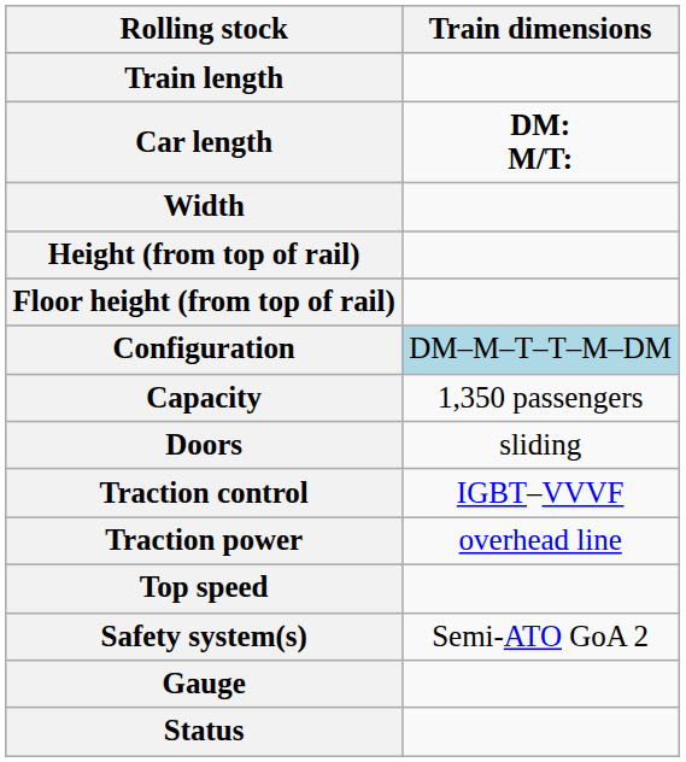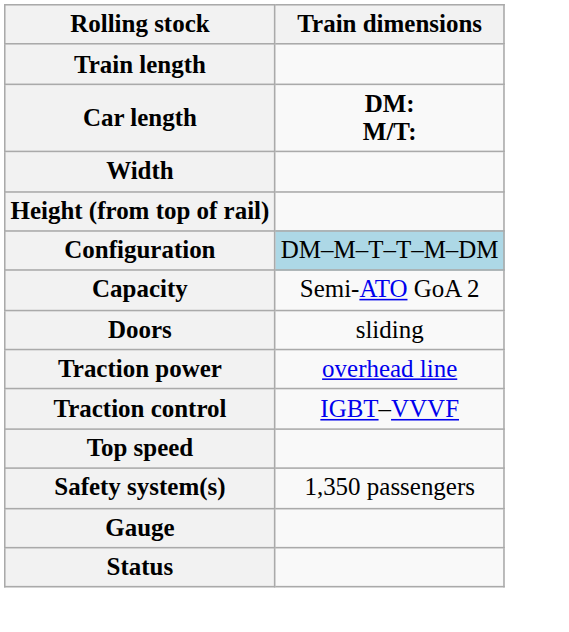 <table class="wikitable" style="text-align:center;">
 <tr>
 <th>Rolling stock</th>
 <th>Train dimensions</th>
 </tr>
 <tr>
 <th>Train length</th>
 <td></td>
 </tr>
 <tr>
 <th>Car length</th>
 <td><strong>DM:</strong> <br><strong>M/T:</strong> </td>
 </tr>
 <tr>
 <th>Width</th>
 <td></td>
 </tr>
 <tr>
 <th>Height (from top of rail)</th>
 <td></td>
 </tr>
 <tr>
-<th>Floor height (from top of rail)</th>
-<td></td>
-</tr>
-<tr>
 <th>Configuration</th>
 <td style="background: lightblue;">DM–M–T–T–M–DM</td>
 </tr>
 <tr>
 <th>Capacity</th>
-<td>1,350 passengers</td>
+<td>Semi-<a href='#'>ATO</a> GoA 2</td>
 </tr>
 <tr>
 <th>Doors</th>
 <td> sliding</td>
 </tr>
 <tr>
+<th>Traction power</th>
+<td> <a href='#'>overhead line</a></td>
+</tr>
+<tr>
 <th>Traction control</th>
 <td><a href='#'>IGBT</a>–<a href='#'>VVVF</a></td>
-</tr>
-<tr>
-<th>Traction power</th>
-<td> <a href='#'>overhead line</a></td>
 </tr>
 <tr>
 <th>Top speed</th>
 <td></td>
 </tr>
 <tr>
 <th>Safety system(s)</th>
-<td>Semi-<a href='#'>ATO</a> GoA 2</td>
+<td>1,350 passengers</td>
 </tr>
 <tr>
 <th>Gauge</th>
 <td></td>
 </tr>
 <tr>
 <th>Status</th>
 <td></td>
 </tr>
 </table>
